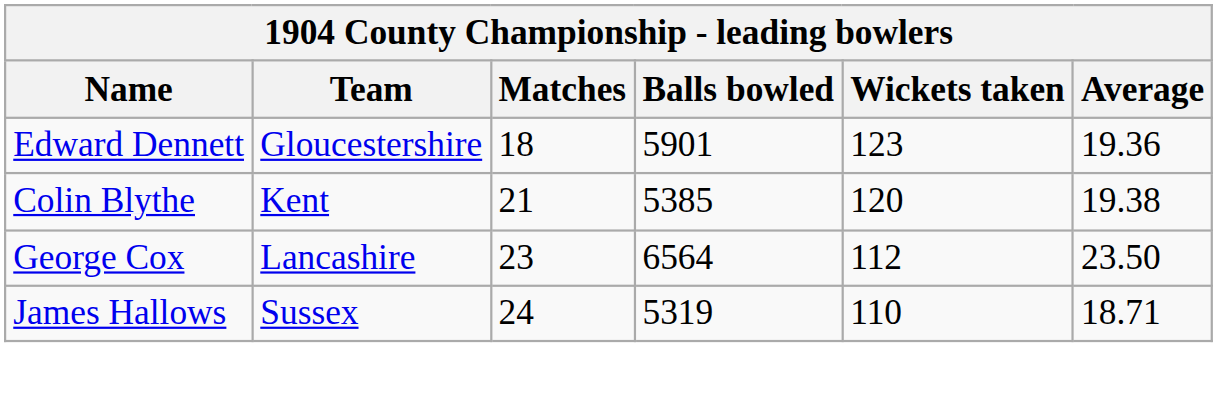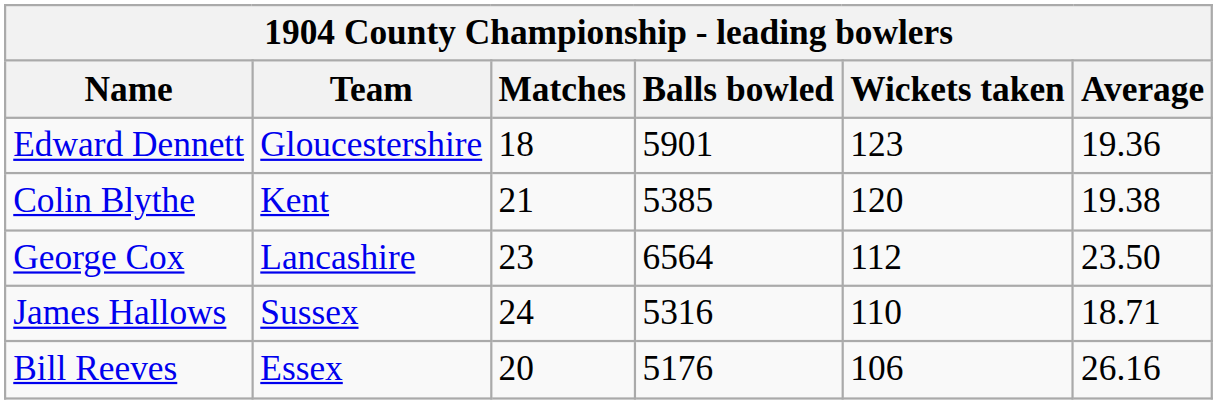 <table class="wikitable">
 <tr>
 <th bgcolor="#efefef" colspan="6">1904 County Championship - leading bowlers</th>
 </tr>
 <tr bgcolor="#efefef">
 <th>Name</th>
 <th>Team</th>
 <th>Matches</th>
 <th>Balls bowled</th>
 <th>Wickets taken</th>
 <th>Average</th>
 </tr>
 <tr>
 <td><a href='#'>Edward Dennett</a></td>
 <td><a href='#'>Gloucestershire</a></td>
 <td>18</td>
 <td>5901</td>
 <td>123</td>
 <td>19.36</td>
 </tr>
 <tr>
 <td><a href='#'>Colin Blythe</a></td>
 <td><a href='#'>Kent</a></td>
 <td>21</td>
 <td>5385</td>
 <td>120</td>
 <td>19.38</td>
 </tr>
 <tr>
 <td><a href='#'>George Cox</a></td>
 <td><a href='#'>Lancashire</a></td>
 <td>23</td>
 <td>6564</td>
 <td>112</td>
 <td>23.50</td>
 </tr>
 <tr>
 <td><a href='#'>James Hallows</a></td>
 <td><a href='#'>Sussex</a></td>
 <td>24</td>
-<td>5319</td>
+<td>5316</td>
 <td>110</td>
 <td>18.71</td>
 </tr>
+<tr>
+<td><a href='#'>Bill Reeves</a></td>
+<td><a href='#'>Essex</a></td>
+<td>20</td>
+<td>5176</td>
+<td>106</td>
+<td>26.16</td>
+</tr>
 </table>
